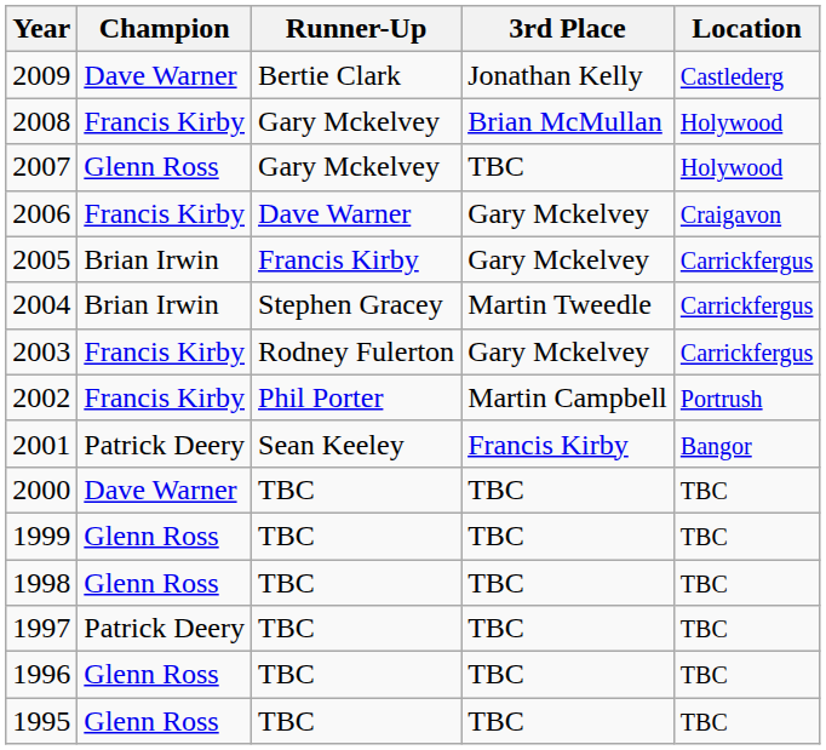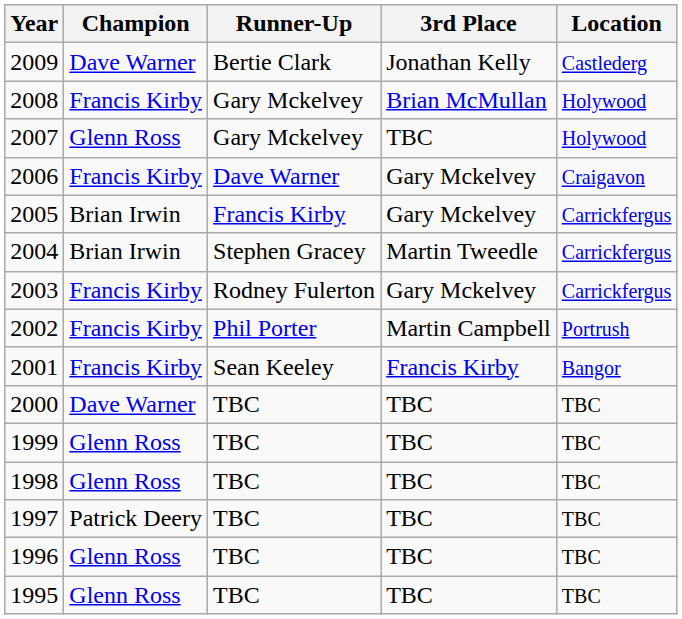 <table class="wikitable">
 <tr>
 <th>Year</th>
 <th>Champion</th>
 <th>Runner-Up</th>
 <th>3rd Place</th>
 <th>Location</th>
 </tr>
 <tr>
 <td>2009</td>
 <td> <a href='#'>Dave Warner</a></td>
 <td> Bertie Clark</td>
 <td> Jonathan Kelly</td>
 <td> <small><a href='#'>Castlederg</a></small></td>
 </tr>
 <tr>
 <td>2008</td>
 <td> <a href='#'>Francis Kirby</a></td>
 <td> Gary Mckelvey</td>
 <td> <a href='#'>Brian McMullan</a></td>
 <td> <small><a href='#'>Holywood</a></small></td>
 </tr>
 <tr>
 <td>2007</td>
 <td> <a href='#'>Glenn Ross</a></td>
 <td> Gary Mckelvey</td>
 <td> TBC</td>
 <td> <small><a href='#'>Holywood</a></small></td>
 </tr>
 <tr>
 <td>2006</td>
 <td> <a href='#'>Francis Kirby</a></td>
 <td> <a href='#'>Dave Warner</a></td>
 <td> Gary Mckelvey</td>
 <td> <small><a href='#'>Craigavon</a></small></td>
 </tr>
 <tr>
 <td>2005</td>
 <td> Brian Irwin</td>
 <td> <a href='#'>Francis Kirby</a></td>
 <td> Gary Mckelvey</td>
 <td> <small><a href='#'>Carrickfergus</a></small></td>
 </tr>
 <tr>
 <td>2004</td>
 <td> Brian Irwin</td>
 <td> Stephen Gracey</td>
 <td> Martin Tweedle</td>
 <td> <small><a href='#'>Carrickfergus</a></small></td>
 </tr>
 <tr>
 <td>2003</td>
 <td> <a href='#'>Francis Kirby</a></td>
 <td> Rodney Fulerton</td>
 <td> Gary Mckelvey</td>
 <td> <small><a href='#'>Carrickfergus</a></small></td>
 </tr>
 <tr>
 <td>2002</td>
 <td> <a href='#'>Francis Kirby</a></td>
 <td> <a href='#'>Phil Porter</a></td>
 <td> Martin Campbell</td>
 <td> <small><a href='#'>Portrush</a></small></td>
 </tr>
 <tr>
 <td>2001</td>
-<td> Patrick Deery</td>
+<td> <a href='#'>Francis Kirby</a></td>
 <td> Sean Keeley</td>
 <td> <a href='#'>Francis Kirby</a></td>
 <td> <small><a href='#'>Bangor</a></small></td>
 </tr>
 <tr>
 <td>2000</td>
 <td> <a href='#'>Dave Warner</a></td>
 <td> TBC</td>
 <td> TBC</td>
 <td> <small>TBC</small></td>
 </tr>
 <tr>
 <td>1999</td>
 <td> <a href='#'>Glenn Ross</a></td>
 <td> TBC</td>
 <td> TBC</td>
 <td> <small>TBC</small></td>
 </tr>
 <tr>
 <td>1998</td>
 <td> <a href='#'>Glenn Ross</a></td>
 <td> TBC</td>
 <td> TBC</td>
 <td> <small>TBC</small></td>
 </tr>
 <tr>
 <td>1997</td>
 <td> Patrick Deery</td>
 <td> TBC</td>
 <td> TBC</td>
 <td> <small>TBC</small></td>
 </tr>
 <tr>
 <td>1996</td>
 <td> <a href='#'>Glenn Ross</a></td>
 <td> TBC</td>
 <td> TBC</td>
 <td> <small>TBC</small></td>
 </tr>
 <tr>
 <td>1995</td>
 <td> <a href='#'>Glenn Ross</a></td>
 <td> TBC</td>
 <td> TBC</td>
 <td> <small>TBC</small></td>
 </tr>
 </table>
